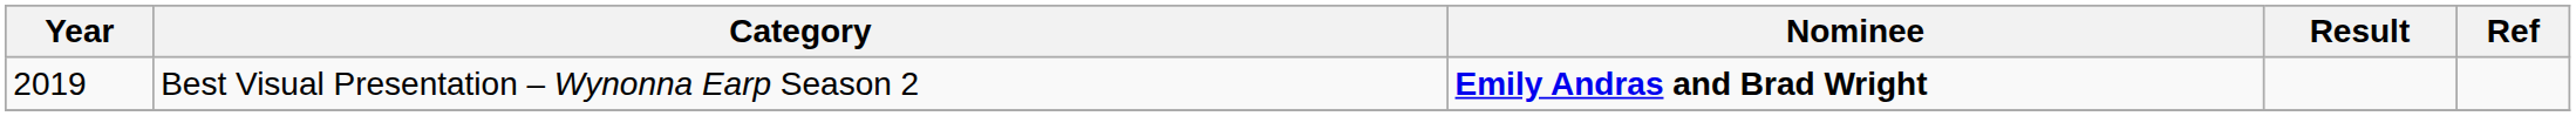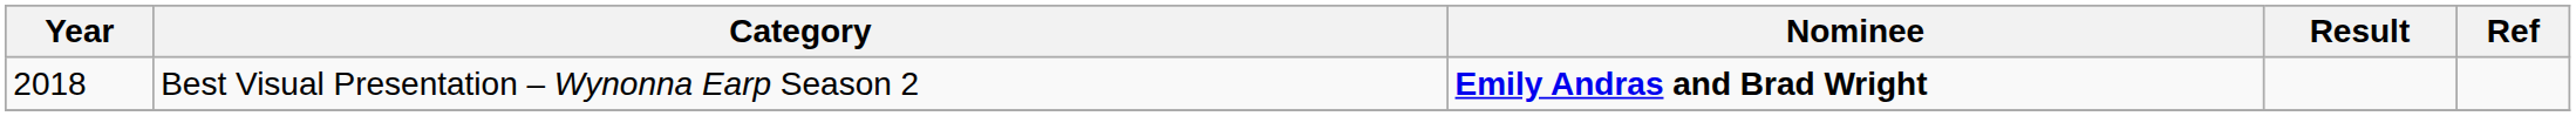 <table class="wikitable" style="width:99%;">
 <tr style="text-align:center;">
 <th>Year</th>
 <th>Category</th>
 <th>Nominee</th>
 <th>Result</th>
 <th>Ref</th>
 </tr>
 <tr>
-<td>2019</td>
+<td>2018</td>
 <td>Best Visual Presentation – <em>Wynonna Earp</em> Season 2</td>
 <td><strong><a href='#'>Emily Andras</a> and Brad Wright</strong></td>
 <td></td>
 <td></td>
 </tr>
 <tr>
 </tr>
 </table>
